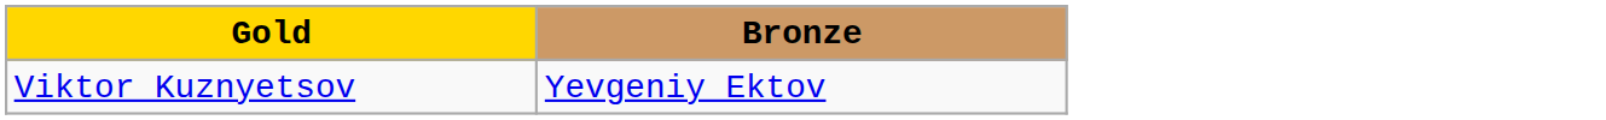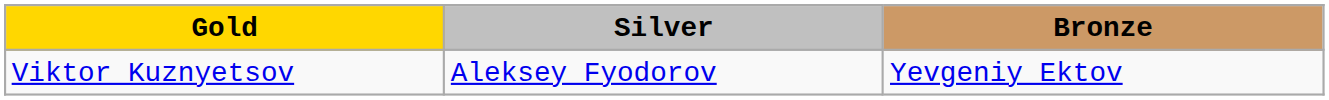 <table class="wikitable" style="text-align:left">
 <tr align="center">
 <td width=200 bgcolor=gold><strong>Gold</strong></td>
+<td width=200 bgcolor=silver><strong>Silver</strong></td>
 <td width=200 bgcolor=CC9966><strong>Bronze</strong></td>
 </tr>
 <tr>
 <td><a href='#'>Viktor Kuznyetsov</a><br><em></em></td>
+<td><a href='#'>Aleksey Fyodorov</a><br><em></em></td>
 <td><a href='#'>Yevgeniy Ektov</a><br><em></em></td>
 </tr>
 </table>
